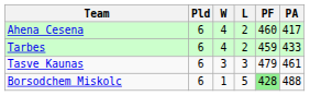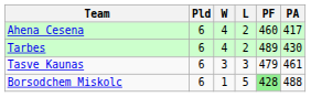 <table class="wikitable" style="text-align:center">
 <tr>
 <th width=220>Team</th>
 <th width=20>Pld</th>
 <th width=20>W</th>
 <th width=20>L</th>
 <th width=20>PF</th>
 <th width=20>PA</th>
 </tr>
 <tr bgcolor="#ccffcc">
 <td align="left"> <a href='#'>Ahena Cesena</a></td>
 <td>6</td>
 <td>4</td>
 <td>2</td>
 <td>460</td>
 <td>417</td>
 </tr>
 <tr bgcolor="#ccffcc">
 <td align="left"> <a href='#'>Tarbes</a></td>
 <td>6</td>
 <td>4</td>
 <td>2</td>
-<td>459</td>
-<td>433</td>
+<td>489</td>
+<td>430</td>
 </tr>
 <tr>
 <td align="left"> <a href='#'>Tasve Kaunas</a></td>
 <td>6</td>
 <td>3</td>
 <td>3</td>
 <td>479</td>
 <td>461</td>
 </tr>
 <tr>
 <td align="left"> <a href='#'>Borsodchem Miskolc</a></td>
 <td>6</td>
 <td>1</td>
 <td>5</td>
 <td style="background: lightgreen;">428</td>
 <td>488</td>
 </tr>
 </table>
